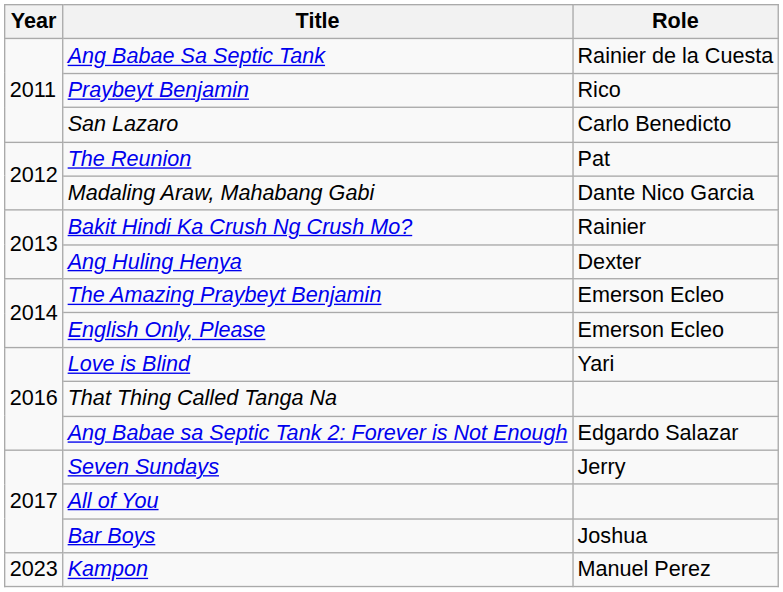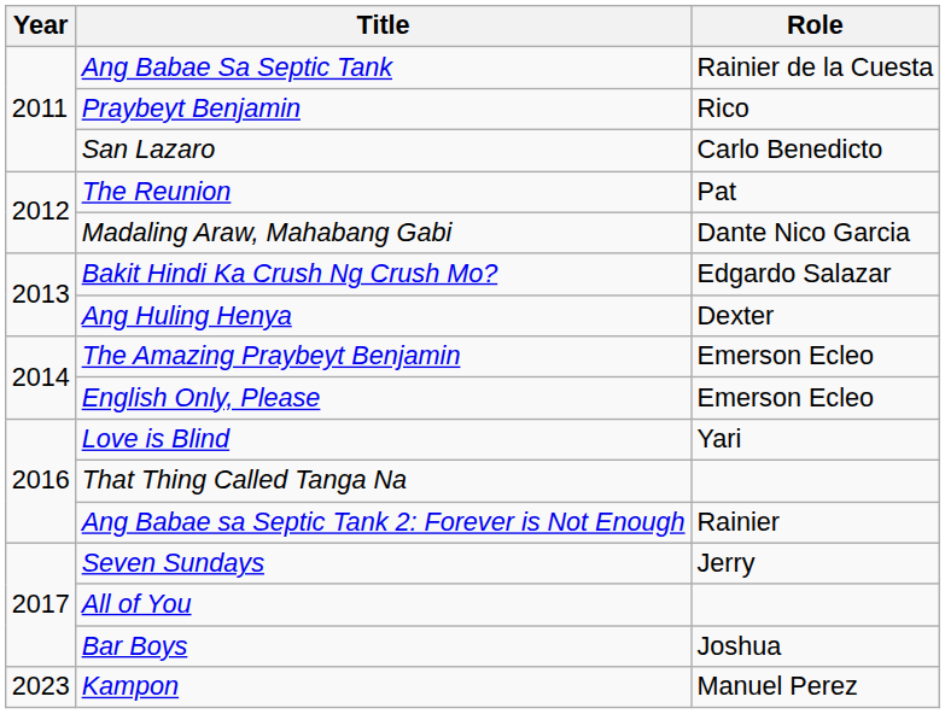 <table class="wikitable">
 <tr>
 <th>Year</th>
 <th>Title</th>
 <th>Role</th>
 </tr>
 <tr>
 <td rowspan="3">2011</td>
 <td><em><a href='#'>Ang Babae Sa Septic Tank</a></em></td>
 <td>Rainier de la Cuesta</td>
 </tr>
 <tr>
 <td><em><a href='#'>Praybeyt Benjamin</a></em></td>
 <td>Rico</td>
 </tr>
 <tr>
 <td><em>San Lazaro</em></td>
 <td>Carlo Benedicto</td>
 </tr>
 <tr>
 <td rowspan="2">2012</td>
 <td><em><a href='#'>The Reunion</a></em></td>
 <td>Pat</td>
 </tr>
 <tr>
 <td><em>Madaling Araw, Mahabang Gabi</em></td>
 <td>Dante Nico Garcia</td>
 </tr>
 <tr>
 <td rowspan="2">2013</td>
 <td><em><a href='#'>Bakit Hindi Ka Crush Ng Crush Mo?</a></em></td>
-<td>Rainier</td>
+<td>Edgardo Salazar</td>
 </tr>
 <tr>
 <td><em><a href='#'>Ang Huling Henya</a></em></td>
 <td>Dexter</td>
 </tr>
 <tr>
 <td rowspan="2">2014</td>
 <td><em><a href='#'>The Amazing Praybeyt Benjamin</a></em></td>
 <td>Emerson Ecleo</td>
 </tr>
 <tr>
 <td><em><a href='#'>English Only, Please</a></em></td>
 <td>Emerson Ecleo</td>
 </tr>
 <tr>
 <td rowspan="3">2016</td>
 <td><em><a href='#'>Love is Blind</a></em></td>
 <td>Yari</td>
 </tr>
 <tr>
 <td><em>That Thing Called Tanga Na</em></td>
 <td></td>
 </tr>
 <tr>
 <td><em><a href='#'>Ang Babae sa Septic Tank 2: Forever is Not Enough</a></em></td>
-<td>Edgardo Salazar</td>
+<td>Rainier</td>
 </tr>
 <tr>
 <td rowspan="3">2017</td>
 <td><em><a href='#'>Seven Sundays</a></em></td>
 <td>Jerry</td>
 </tr>
 <tr>
 <td><em><a href='#'>All of You</a></em></td>
 <td></td>
 </tr>
 <tr>
 <td><em><a href='#'>Bar Boys</a></em></td>
 <td>Joshua</td>
 </tr>
 <tr>
 <td>2023</td>
 <td><em><a href='#'>Kampon</a></em></td>
 <td>Manuel Perez</td>
 </tr>
 </table>
